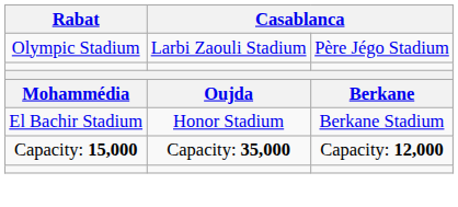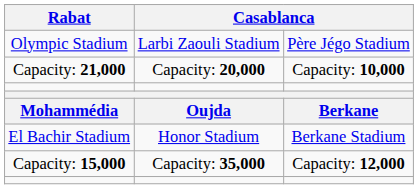 <table class="wikitable" style="text-align:center">
 <tr>
 <th><a href='#'>Rabat</a></th>
 <th colspan="2"><a href='#'>Casablanca</a></th>
 </tr>
 <tr>
 <td><a href='#'>Olympic Stadium</a><br><strong></strong></td>
 <td><a href='#'>Larbi Zaouli Stadium</a><br><strong></strong></td>
 <td><a href='#'>Père Jégo Stadium</a><br><strong></strong></td>
+</tr>
+<tr>
+<td>Capacity: <strong>21,000</strong></td>
+<td>Capacity: <strong>20,000</strong></td>
+<td>Capacity: <strong>10,000</strong></td>
 </tr>
 <tr>
 <td></td>
 <td></td>
 <td></td>
 </tr>
 <tr>
 <th colspan="3"></th>
 </tr>
 <tr>
 <th><a href='#'>Mohammédia</a></th>
 <th><a href='#'>Oujda</a></th>
 <th><a href='#'>Berkane</a></th>
 </tr>
 <tr>
 <td><a href='#'>El Bachir Stadium</a><br><strong></strong></td>
 <td><a href='#'>Honor Stadium</a><br><strong></strong></td>
 <td><a href='#'>Berkane Stadium</a><br><strong></strong></td>
 </tr>
 <tr>
 <td>Capacity: <strong>15,000</strong></td>
 <td>Capacity: <strong>35,000</strong></td>
 <td>Capacity: <strong>12,000</strong></td>
 </tr>
 <tr>
 <td></td>
 <td></td>
 <td></td>
 </tr>
 </table>
